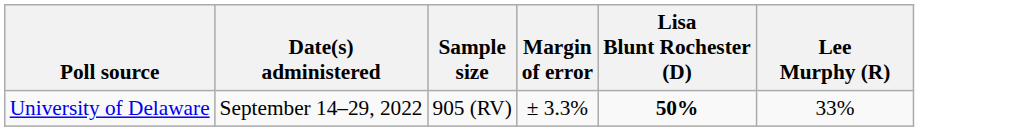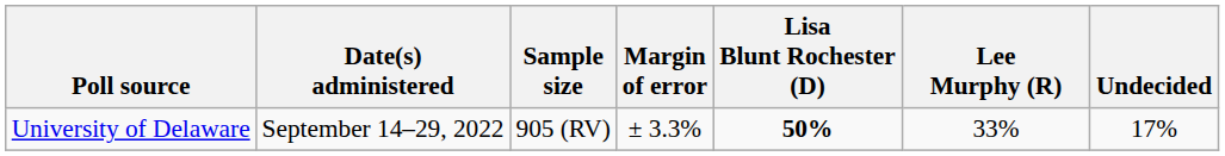 <table class="wikitable" style="font-size:90%;text-align:center;">
 <tr valign=bottom>
 <th>Poll source</th>
 <th>Date(s)<br>administered</th>
 <th>Sample<br>size</th>
 <th>Margin<br>of error</th>
 <th style="width:100px;">Lisa<br>Blunt Rochester (D)</th>
 <th style="width:100px;">Lee<br>Murphy (R)</th>
+<th>Undecided</th>
 </tr>
 <tr>
 <td style="text-align:left;"><a href='#'>University of Delaware</a></td>
 <td>September 14–29, 2022</td>
 <td>905 (RV)</td>
 <td>± 3.3%</td>
 <td><strong>50%</strong></td>
 <td>33%</td>
+<td>17%</td>
 </tr>
 </table>
